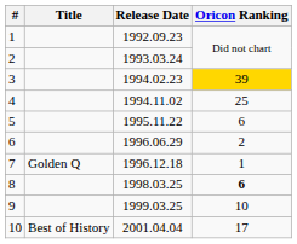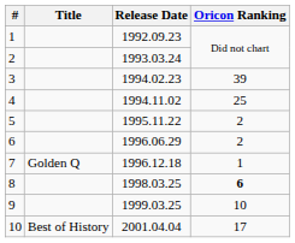 <table class="wikitable">
 <tr>
 <th>#</th>
 <th>Title</th>
 <th>Release Date</th>
 <th><a href='#'>Oricon</a> Ranking</th>
 </tr>
 <tr>
 <td>1</td>
 <td></td>
 <td align="center">1992.09.23</td>
 <td align="center" rowspan="2"><small>Did not chart</small></td>
 </tr>
 <tr>
 <td>2</td>
 <td></td>
 <td align="center">1993.03.24</td>
 </tr>
 <tr>
 <td>3</td>
 <td></td>
 <td align="center">1994.02.23</td>
-<td align="center" style="background: gold;">39</td>
+<td align="center">39</td>
 </tr>
 <tr>
 <td>4</td>
 <td></td>
 <td align="center">1994.11.02</td>
 <td align="center">25</td>
 </tr>
 <tr>
 <td>5</td>
 <td></td>
 <td align="center">1995.11.22</td>
-<td align="center">6</td>
+<td align="center">2</td>
 </tr>
 <tr>
 <td>6</td>
 <td></td>
 <td align="center">1996.06.29</td>
 <td align="center">2</td>
 </tr>
 <tr>
 <td>7</td>
 <td>Golden Q</td>
 <td align="center">1996.12.18</td>
 <td align="center">1</td>
 </tr>
 <tr>
 <td>8</td>
 <td></td>
 <td align="center">1998.03.25</td>
 <td align="center"><strong>6</strong></td>
 </tr>
 <tr>
 <td>9</td>
 <td></td>
 <td align="center">1999.03.25</td>
 <td align="center">10</td>
 </tr>
 <tr>
 <td>10</td>
 <td>Best of History</td>
 <td align="center">2001.04.04</td>
 <td align="center">17</td>
 </tr>
 </table>
